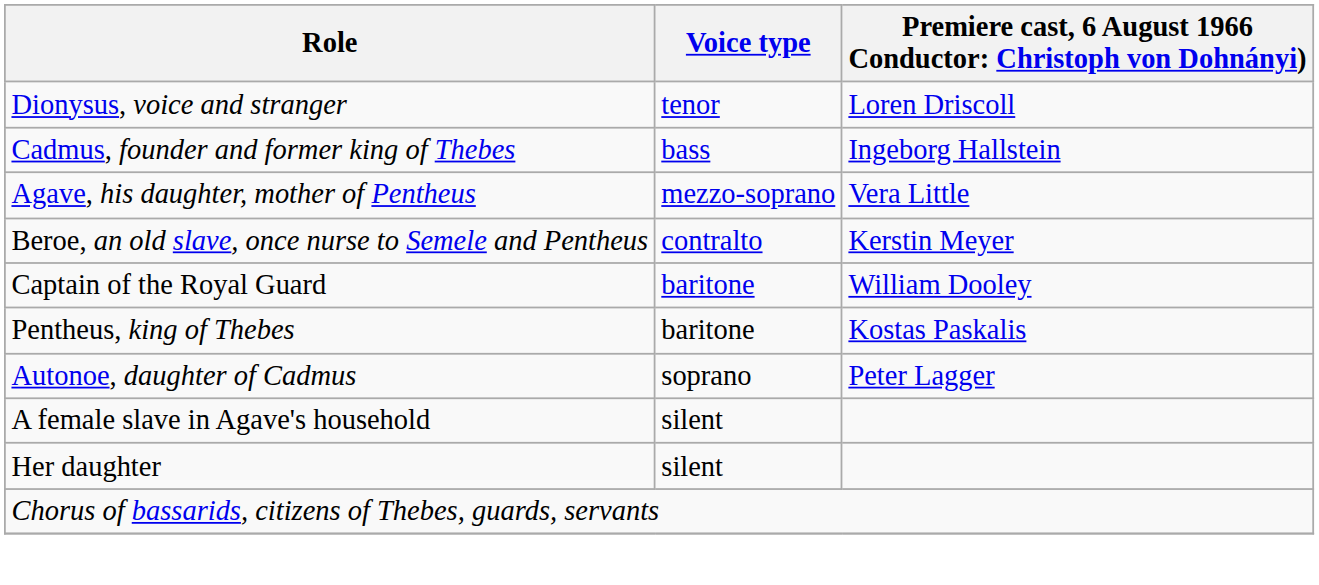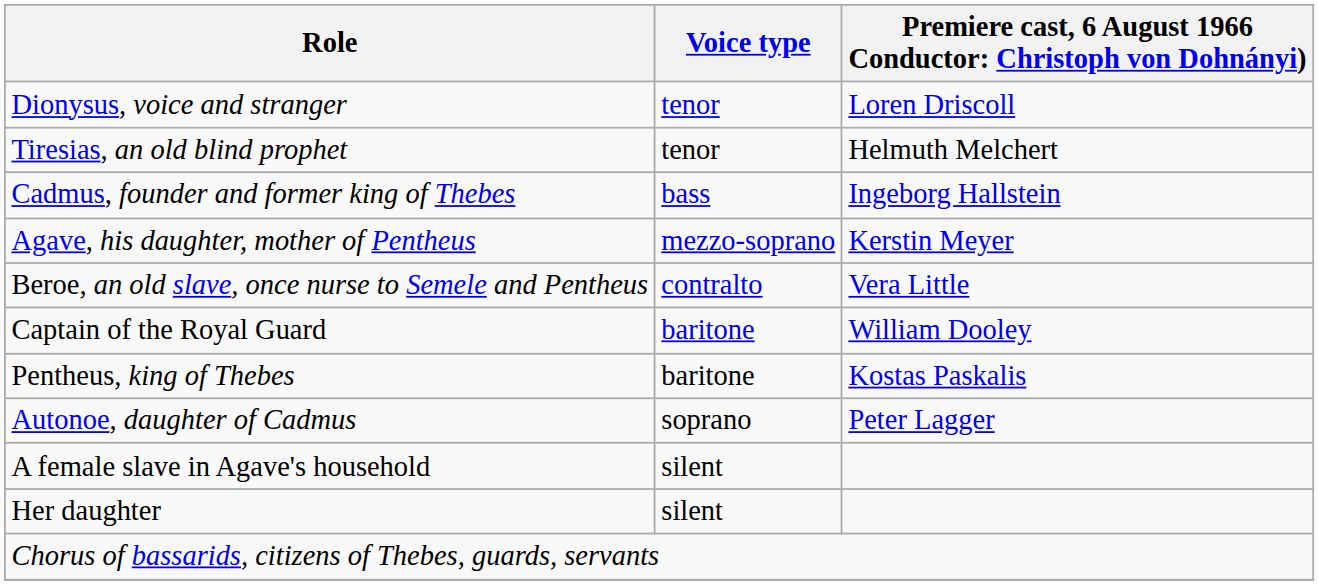 <table class="wikitable">
 <tr>
 <th>Role</th>
 <th><a href='#'>Voice type</a></th>
 <th>Premiere cast, 6 August 1966<br>Conductor: <a href='#'>Christoph von Dohnányi</a>)</th>
 </tr>
 <tr>
 <td><a href='#'>Dionysus</a>, <em>voice and stranger</em></td>
 <td><a href='#'>tenor</a></td>
 <td><a href='#'>Loren Driscoll</a></td>
 </tr>
 <tr>
+<td><a href='#'>Tiresias</a>, <em>an old blind prophet</em></td>
+<td>tenor</td>
+<td>Helmuth Melchert</td>
+</tr>
+<tr>
 <td><a href='#'>Cadmus</a>, <em>founder and former king of <a href='#'>Thebes</a></em></td>
 <td><a href='#'>bass</a></td>
 <td><a href='#'>Ingeborg Hallstein</a></td>
 </tr>
 <tr>
 <td><a href='#'>Agave</a>, <em>his daughter, mother of <a href='#'>Pentheus</a></em></td>
 <td><a href='#'>mezzo-soprano</a></td>
-<td><a href='#'>Vera Little</a></td>
+<td><a href='#'>Kerstin Meyer</a></td>
 </tr>
 <tr>
 <td>Beroe, <em>an old <a href='#'>slave</a>, once nurse to <a href='#'>Semele</a> and Pentheus</em></td>
 <td><a href='#'>contralto</a></td>
-<td><a href='#'>Kerstin Meyer</a></td>
+<td><a href='#'>Vera Little</a></td>
 </tr>
 <tr>
 <td>Captain of the Royal Guard</td>
 <td><a href='#'>baritone</a></td>
 <td><a href='#'>William Dooley</a></td>
 </tr>
 <tr>
 <td>Pentheus, <em>king of Thebes</em></td>
 <td>baritone</td>
 <td><a href='#'>Kostas Paskalis</a></td>
 </tr>
 <tr>
 <td><a href='#'>Autonoe</a>, <em>daughter of Cadmus</em></td>
 <td>soprano</td>
 <td><a href='#'>Peter Lagger</a></td>
 </tr>
 <tr>
 <td>A female slave in Agave's household</td>
 <td>silent</td>
 <td></td>
 </tr>
 <tr>
 <td>Her daughter</td>
 <td>silent</td>
 <td></td>
 </tr>
 <tr>
 <td colspan="3"><em>Chorus of <a href='#'>bassarids</a>, citizens of Thebes, guards, servants</em></td>
 </tr>
 <tr>
 </tr>
 </table>
